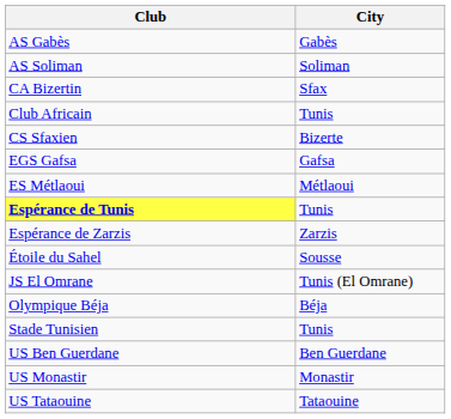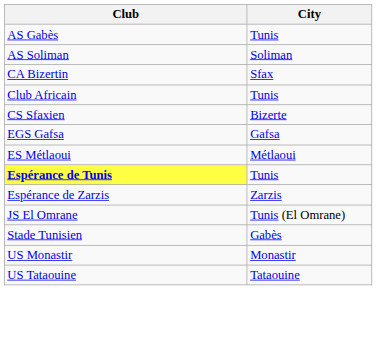 <table class="wikitable sortable">
 <tr>
 <th width="300px">Club</th>
 <th width="150px">City</th>
 </tr>
 <tr>
 <td><a href='#'>AS Gabès</a></td>
-<td><a href='#'>Gabès</a></td>
+<td><a href='#'>Tunis</a></td>
 </tr>
 <tr>
 <td><a href='#'>AS Soliman</a></td>
 <td><a href='#'>Soliman</a></td>
 </tr>
 <tr>
 <td><a href='#'>CA Bizertin</a></td>
 <td><a href='#'>Sfax</a></td>
 </tr>
 <tr>
 <td><a href='#'>Club Africain</a></td>
 <td><a href='#'>Tunis</a></td>
 </tr>
 <tr>
 <td><a href='#'>CS Sfaxien</a></td>
 <td><a href='#'>Bizerte</a></td>
 </tr>
 <tr>
 <td><a href='#'>EGS Gafsa</a></td>
 <td><a href='#'>Gafsa</a></td>
 </tr>
 <tr>
 <td><a href='#'>ES Métlaoui</a></td>
 <td><a href='#'>Métlaoui</a></td>
 </tr>
 <tr>
 <td bgcolor=#ffff44><strong><a href='#'>Espérance de Tunis</a></strong></td>
 <td><a href='#'>Tunis</a></td>
 </tr>
 <tr>
 <td><a href='#'>Espérance de Zarzis</a></td>
 <td><a href='#'>Zarzis</a></td>
 </tr>
 <tr>
-<td><a href='#'>Étoile du Sahel</a></td>
-<td><a href='#'>Sousse</a></td>
-</tr>
-<tr>
 <td><a href='#'>JS El Omrane</a></td>
 <td><a href='#'>Tunis</a> (El Omrane)</td>
 </tr>
 <tr>
-<td><a href='#'>Olympique Béja</a></td>
-<td><a href='#'>Béja</a></td>
-</tr>
-<tr>
 <td><a href='#'>Stade Tunisien</a></td>
-<td><a href='#'>Tunis</a></td>
-</tr>
-<tr>
-<td><a href='#'>US Ben Guerdane</a></td>
-<td><a href='#'>Ben Guerdane</a></td>
+<td><a href='#'>Gabès</a></td>
 </tr>
 <tr>
 <td><a href='#'>US Monastir</a></td>
 <td><a href='#'>Monastir</a></td>
 </tr>
 <tr>
 <td><a href='#'>US Tataouine</a></td>
 <td><a href='#'>Tataouine</a></td>
 </tr>
 </table>
